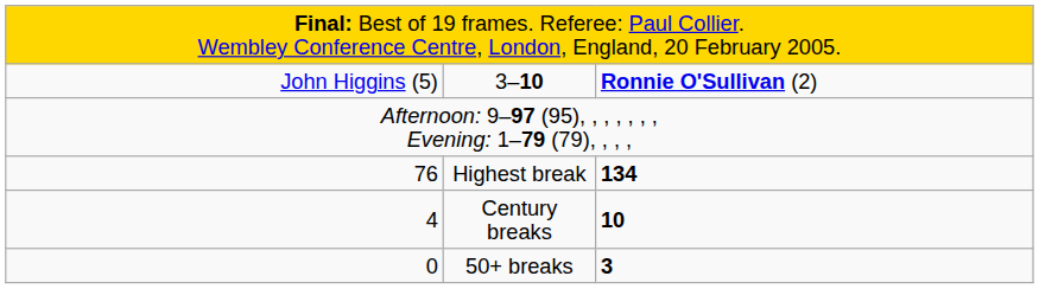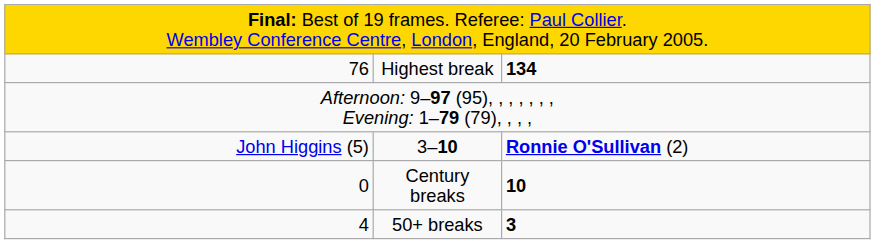 <table class="wikitable" style="font-size: 95%; margin: 1em auto 1em auto;">
 <tr>
 <td colspan="3" align="center" bgcolor="#ffd700"><strong>Final:</strong> Best of 19 frames. Referee: <a href='#'>Paul Collier</a>.<br><a href='#'>Wembley Conference Centre</a>, <a href='#'>London</a>, England, 20 February 2005.</td>
+</tr>
+<tr>
+<td align="right">76</td>
+<td align="center">Highest break</td>
+<td><strong>134</strong></td>
+</tr>
+<tr>
+<td colspan="3" align="center" style="font-size: 100%"><em>Afternoon:</em> 9–<strong>97</strong> (95), , , , , , ,  <br><em>Evening:</em> 1–<strong>79</strong> (79), , , , </td>
 </tr>
 <tr>
 <td width="300" align="right"><a href='#'>John Higgins</a> (5)<br></td>
 <td width="100" align="center">3–<strong>10</strong></td>
 <td width="300"><strong><a href='#'>Ronnie O'Sullivan</a></strong> (2)<br></td>
 </tr>
 <tr>
-<td colspan="3" align="center" style="font-size: 100%"><em>Afternoon:</em> 9–<strong>97</strong> (95), , , , , , ,  <br><em>Evening:</em> 1–<strong>79</strong> (79), , , , </td>
-</tr>
-<tr>
-<td align="right">76</td>
-<td align="center">Highest break</td>
-<td><strong>134</strong></td>
-</tr>
-<tr>
-<td align="right">4</td>
+<td align="right">0</td>
 <td align="center">Century breaks</td>
 <td><strong>10</strong></td>
 </tr>
 <tr>
-<td align="right">0</td>
+<td align="right">4</td>
 <td align="center">50+ breaks</td>
 <td><strong>3</strong></td>
 </tr>
 </table>
